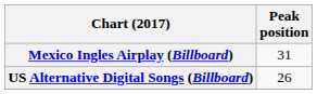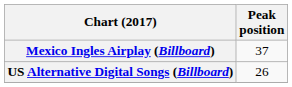 <table class="wikitable sortable plainrowheaders" style="text-align:center">
 <tr>
 <th scope="col">Chart (2017)</th>
 <th scope="col">Peak<br>position</th>
 </tr>
 <tr>
 <th scope="row"><a href='#'>Mexico Ingles Airplay</a> (<em><a href='#'>Billboard</a></em>)</th>
-<td>31</td>
+<td>37</td>
 </tr>
 <tr>
 <th scope="row">US <a href='#'>Alternative Digital Songs</a> (<em><a href='#'>Billboard</a></em>)</th>
 <td>26</td>
 </tr>
 <tr>
 </tr>
 </table>
